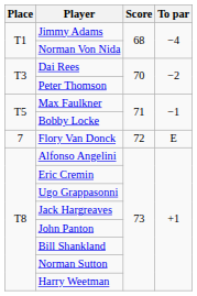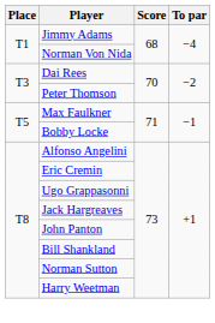 <table class=wikitable>
 <tr>
 <th>Place</th>
 <th>Player</th>
 <th>Score</th>
 <th>To par</th>
 </tr>
 <tr>
 <td rowspan=2 align=center>T1</td>
 <td> <a href='#'>Jimmy Adams</a></td>
 <td rowspan=2 align=center>68</td>
 <td rowspan=2 align=center>−4</td>
 </tr>
 <tr>
 <td> <a href='#'>Norman Von Nida</a></td>
 </tr>
 <tr>
 <td rowspan=2 align=center>T3</td>
 <td> <a href='#'>Dai Rees</a></td>
 <td rowspan=2 align=center>70</td>
 <td rowspan=2 align=center>−2</td>
 </tr>
 <tr>
 <td> <a href='#'>Peter Thomson</a></td>
 </tr>
 <tr>
 <td rowspan=2 align=center>T5</td>
 <td> <a href='#'>Max Faulkner</a></td>
 <td rowspan=2 align=center>71</td>
 <td rowspan=2 align=center>−1</td>
 </tr>
 <tr>
 <td> <a href='#'>Bobby Locke</a></td>
 </tr>
 <tr>
-<td align=center>7</td>
-<td> <a href='#'>Flory Van Donck</a></td>
-<td align=center>72</td>
-<td align=center>E</td>
-</tr>
-<tr>
 <td rowspan=8 align=center>T8</td>
 <td> <a href='#'>Alfonso Angelini</a></td>
 <td rowspan=8 align=center>73</td>
 <td rowspan=8 align=center>+1</td>
 </tr>
 <tr>
 <td> <a href='#'>Eric Cremin</a></td>
 </tr>
 <tr>
 <td> <a href='#'>Ugo Grappasonni</a></td>
 </tr>
 <tr>
 <td> <a href='#'>Jack Hargreaves</a></td>
 </tr>
 <tr>
 <td> <a href='#'>John Panton</a></td>
 </tr>
 <tr>
 <td> <a href='#'>Bill Shankland</a></td>
 </tr>
 <tr>
 <td> <a href='#'>Norman Sutton</a></td>
 </tr>
 <tr>
 <td> <a href='#'>Harry Weetman</a></td>
 </tr>
 </table>
